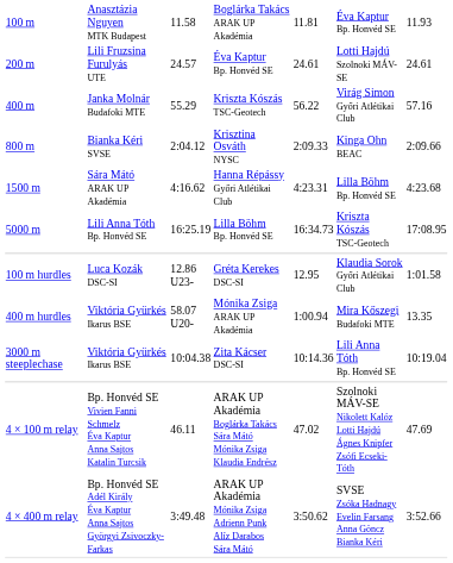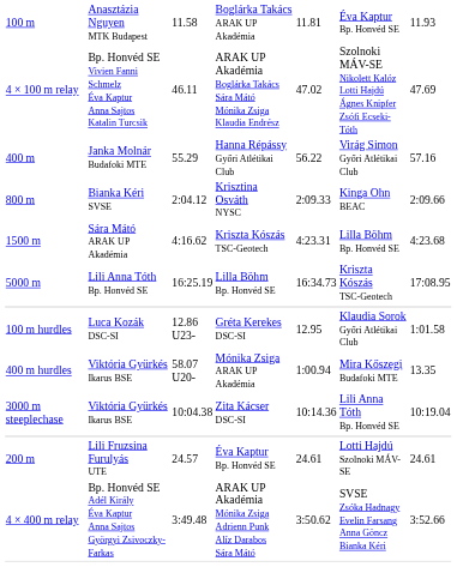 <table>
 <tr>
 <td><a href='#'>100 m</a><br></td>
 <td><a href='#'>Anasztázia Nguyen</a><br><small> MTK Budapest</small></td>
 <td>11.58</td>
 <td><a href='#'>Boglárka Takács</a><br><small> ARAK UP Akadémia</small></td>
 <td>11.81</td>
 <td><a href='#'>Éva Kaptur</a><br><small> Bp. Honvéd SE</small></td>
 <td>11.93</td>
 </tr>
 <tr>
-<td><a href='#'>200 m</a><br></td>
-<td><a href='#'>Lili Fruzsina Furulyás</a><br><small> UTE</small></td>
-<td>24.57<br></td>
-<td><a href='#'>Éva Kaptur</a><br><small> Bp. Honvéd SE</small></td>
-<td>24.61</td>
-<td><a href='#'>Lotti Hajdú</a><br><small> Szolnoki MÁV-SE</small></td>
-<td>24.61</td>
+<td><a href='#'>4 × 100 m relay</a></td>
+<td>Bp. Honvéd SE<br><small><a href='#'>Vivien Fanni Schmelz</a><br> <a href='#'>Éva Kaptur</a><br> <a href='#'>Anna Sajtos</a><br> <a href='#'>Katalin Turcsik</a></small></td>
+<td>46.11</td>
+<td>ARAK UP Akadémia<br><small><a href='#'>Boglárka Takács</a><br> <a href='#'>Sára Mátó</a><br> <a href='#'>Mónika Zsiga</a><br> <a href='#'>Klaudia Endrész</a></small></td>
+<td>47.02</td>
+<td>Szolnoki MÁV-SE<br><small><a href='#'>Nikolett Kalóz</a><br> <a href='#'>Lotti Hajdú</a><br> <a href='#'>Ágnes Knipfer</a><br> <a href='#'>Zsófi Ecseki-Tóth</a></small></td>
+<td>47.69</td>
 </tr>
 <tr>
 <td><a href='#'>400 m</a></td>
 <td><a href='#'>Janka Molnár</a><br><small> Budafoki MTE</small></td>
 <td>55.29</td>
-<td><a href='#'>Kriszta Kószás</a><br><small> TSC-Geotech</small></td>
+<td><a href='#'>Hanna Répássy</a><br><small> Győri Atlétikai Club</small></td>
 <td>56.22<br></td>
 <td><a href='#'>Virág Simon</a><br><small> Győri Atlétikai Club</small></td>
 <td>57.16</td>
 </tr>
 <tr>
 <td><a href='#'>800 m</a></td>
 <td><a href='#'>Bianka Kéri</a><br><small> SVSE</small></td>
 <td>2:04.12</td>
 <td><a href='#'>Krisztina Osváth</a><br><small> NYSC</small></td>
 <td>2:09.33<br></td>
 <td><a href='#'>Kinga Ohn</a><br><small> BEAC</small></td>
 <td>2:09.66<br></td>
 </tr>
 <tr>
 <td><a href='#'>1500 m</a></td>
 <td><a href='#'>Sára Mátó</a><br><small> ARAK UP Akadémia</small></td>
 <td>4:16.62<br></td>
-<td><a href='#'>Hanna Répássy</a><br><small> Győri Atlétikai Club</small></td>
+<td><a href='#'>Kriszta Kószás</a><br><small> TSC-Geotech</small></td>
 <td>4:23.31<br></td>
 <td><a href='#'>Lilla Böhm</a><br><small> Bp. Honvéd SE</small></td>
 <td>4:23.68<br></td>
 </tr>
 <tr>
 <td><a href='#'>5000 m</a></td>
 <td><a href='#'>Lili Anna Tóth</a><br><small> Bp. Honvéd SE</small></td>
 <td>16:25.19<br></td>
 <td><a href='#'>Lilla Böhm</a><br><small> Bp. Honvéd SE</small></td>
 <td>16:34.73<br></td>
 <td><a href='#'>Kriszta Kószás</a><br><small> TSC-Geotech</small></td>
 <td>17:08.95</td>
 </tr>
 <tr>
 </tr>
 <tr bgcolor=#ddd>
 <td colspan=7></td>
 </tr>
 <tr>
 <td><a href='#'>100 m hurdles</a><br></td>
 <td><a href='#'>Luca Kozák</a><br><small> DSC-SI</small></td>
 <td>12.86<br>U23-</td>
 <td><a href='#'>Gréta Kerekes</a><br><small> DSC-SI</small></td>
 <td>12.95<br></td>
 <td><a href='#'>Klaudia Sorok</a><br><small> Győri Atlétikai Club</small></td>
 <td>1:01.58</td>
 </tr>
 <tr>
 <td><a href='#'>400 m hurdles</a></td>
 <td><a href='#'>Viktória Gyürkés</a><br><small> Ikarus BSE</small></td>
 <td>58.07<br>U20-</td>
 <td><a href='#'>Mónika Zsiga</a><br><small> ARAK UP Akadémia</small></td>
 <td>1:00.94<br></td>
 <td><a href='#'>Mira Kőszegi</a><br><small> Budafoki MTE</small></td>
 <td>13.35</td>
 </tr>
 <tr>
 <td><a href='#'>3000 m steeplechase</a></td>
 <td><a href='#'>Viktória Gyürkés</a><br><small> Ikarus BSE</small></td>
 <td>10:04.38</td>
 <td><a href='#'>Zita Kácser</a><br><small> DSC-SI</small></td>
 <td>10:14.36<br></td>
 <td><a href='#'>Lili Anna Tóth</a><br><small> Bp. Honvéd SE</small></td>
 <td>10:19.04</td>
 </tr>
 <tr>
 </tr>
 <tr bgcolor=#ddd>
 <td colspan=7></td>
 </tr>
 <tr>
-<td><a href='#'>4 × 100 m relay</a></td>
-<td>Bp. Honvéd SE<br><small><a href='#'>Vivien Fanni Schmelz</a><br> <a href='#'>Éva Kaptur</a><br> <a href='#'>Anna Sajtos</a><br> <a href='#'>Katalin Turcsik</a></small></td>
-<td>46.11</td>
-<td>ARAK UP Akadémia<br><small><a href='#'>Boglárka Takács</a><br> <a href='#'>Sára Mátó</a><br> <a href='#'>Mónika Zsiga</a><br> <a href='#'>Klaudia Endrész</a></small></td>
-<td>47.02</td>
-<td>Szolnoki MÁV-SE<br><small><a href='#'>Nikolett Kalóz</a><br> <a href='#'>Lotti Hajdú</a><br> <a href='#'>Ágnes Knipfer</a><br> <a href='#'>Zsófi Ecseki-Tóth</a></small></td>
-<td>47.69</td>
+<td><a href='#'>200 m</a><br></td>
+<td><a href='#'>Lili Fruzsina Furulyás</a><br><small> UTE</small></td>
+<td>24.57<br></td>
+<td><a href='#'>Éva Kaptur</a><br><small> Bp. Honvéd SE</small></td>
+<td>24.61</td>
+<td><a href='#'>Lotti Hajdú</a><br><small> Szolnoki MÁV-SE</small></td>
+<td>24.61</td>
 </tr>
 <tr>
 <td><a href='#'>4 × 400 m relay</a></td>
 <td>Bp. Honvéd SE<br><small><a href='#'>Adél Király</a><br> <a href='#'>Éva Kaptur</a><br> <a href='#'>Anna Sajtos</a><br> <a href='#'>Györgyi Zsivoczky-Farkas</a></small></td>
 <td>3:49.48</td>
 <td>ARAK UP Akadémia<br><small><a href='#'>Mónika Zsiga</a><br> <a href='#'>Adrienn Punk</a><br> <a href='#'>Alíz Darabos</a><br> <a href='#'>Sára Mátó</a></small></td>
 <td>3:50.62</td>
 <td>SVSE<br><small><a href='#'>Zsóka Hadnagy</a><br> <a href='#'>Evelin Farsang</a><br> <a href='#'>Anna Göncz</a><br> <a href='#'>Bianka Kéri</a></small></td>
 <td>3:52.66</td>
 </tr>
 <tr bgcolor=e8e8e8>
 <td colspan=7></td>
 </tr>
 </table>
